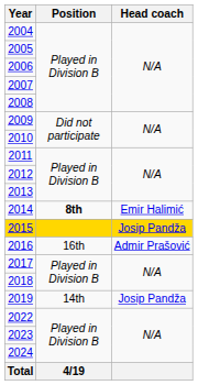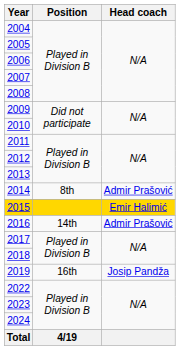 <table class="wikitable" style="text-align: center;">
 <tr>
 <th>Year</th>
 <th width="100">Position</th>
 <th>Head coach</th>
 </tr>
 <tr>
 <td> <a href='#'>2004</a></td>
 <td rowspan=5><em>Played in Division B</em></td>
 <td rowspan=5><em>N/A</em></td>
 </tr>
 <tr>
 <td> <a href='#'>2005</a></td>
 </tr>
 <tr>
 <td> <a href='#'>2006</a></td>
 </tr>
 <tr>
 <td> <a href='#'>2007</a></td>
 </tr>
 <tr>
 <td> <a href='#'>2008</a></td>
 </tr>
 <tr>
 <td> <a href='#'>2009</a></td>
 <td rowspan=2><em>Did not participate</em></td>
 <td rowspan=2><em>N/A</em></td>
 </tr>
 <tr>
 <td> <a href='#'>2010</a></td>
 </tr>
 <tr>
 <td> <a href='#'>2011</a></td>
 <td rowspan=3><em>Played in Division B</em></td>
 <td rowspan=3><em>N/A</em></td>
 </tr>
 <tr>
 <td> <a href='#'>2012</a></td>
 </tr>
 <tr>
 <td> <a href='#'>2013</a></td>
 </tr>
 <tr>
 <td> <a href='#'>2014</a></td>
-<td><strong>8th</strong></td>
-<td><a href='#'>Emir Halimić</a></td>
+<td>8th</td>
+<td><a href='#'>Admir Prašović</a></td>
 </tr>
 <tr bgcolor=gold>
 <td> <a href='#'>2015</a></td>
 <td></td>
-<td><a href='#'>Josip Pandža</a></td>
+<td><a href='#'>Emir Halimić</a></td>
 </tr>
 <tr>
 <td> <a href='#'>2016</a></td>
-<td>16th</td>
+<td>14th</td>
 <td><a href='#'>Admir Prašović</a></td>
 </tr>
 <tr>
 <td> <a href='#'>2017</a></td>
 <td rowspan=2><em>Played in Division B</em></td>
 <td rowspan=2><em>N/A</em></td>
 </tr>
 <tr>
 <td> <a href='#'>2018</a></td>
 </tr>
 <tr>
 <td> <a href='#'>2019</a></td>
-<td>14th</td>
+<td>16th</td>
 <td><a href='#'>Josip Pandža</a></td>
 </tr>
 <tr>
 <td> <a href='#'>2022</a></td>
 <td rowspan=3><em>Played in Division B</em></td>
 <td rowspan=3><em>N/A</em></td>
 </tr>
 <tr>
 <td> <a href='#'>2023</a></td>
 </tr>
 <tr>
 <td> <a href='#'>2024</a></td>
 </tr>
 <tr>
 <th>Total</th>
 <th>4/19</th>
 <th></th>
 </tr>
 </table>
